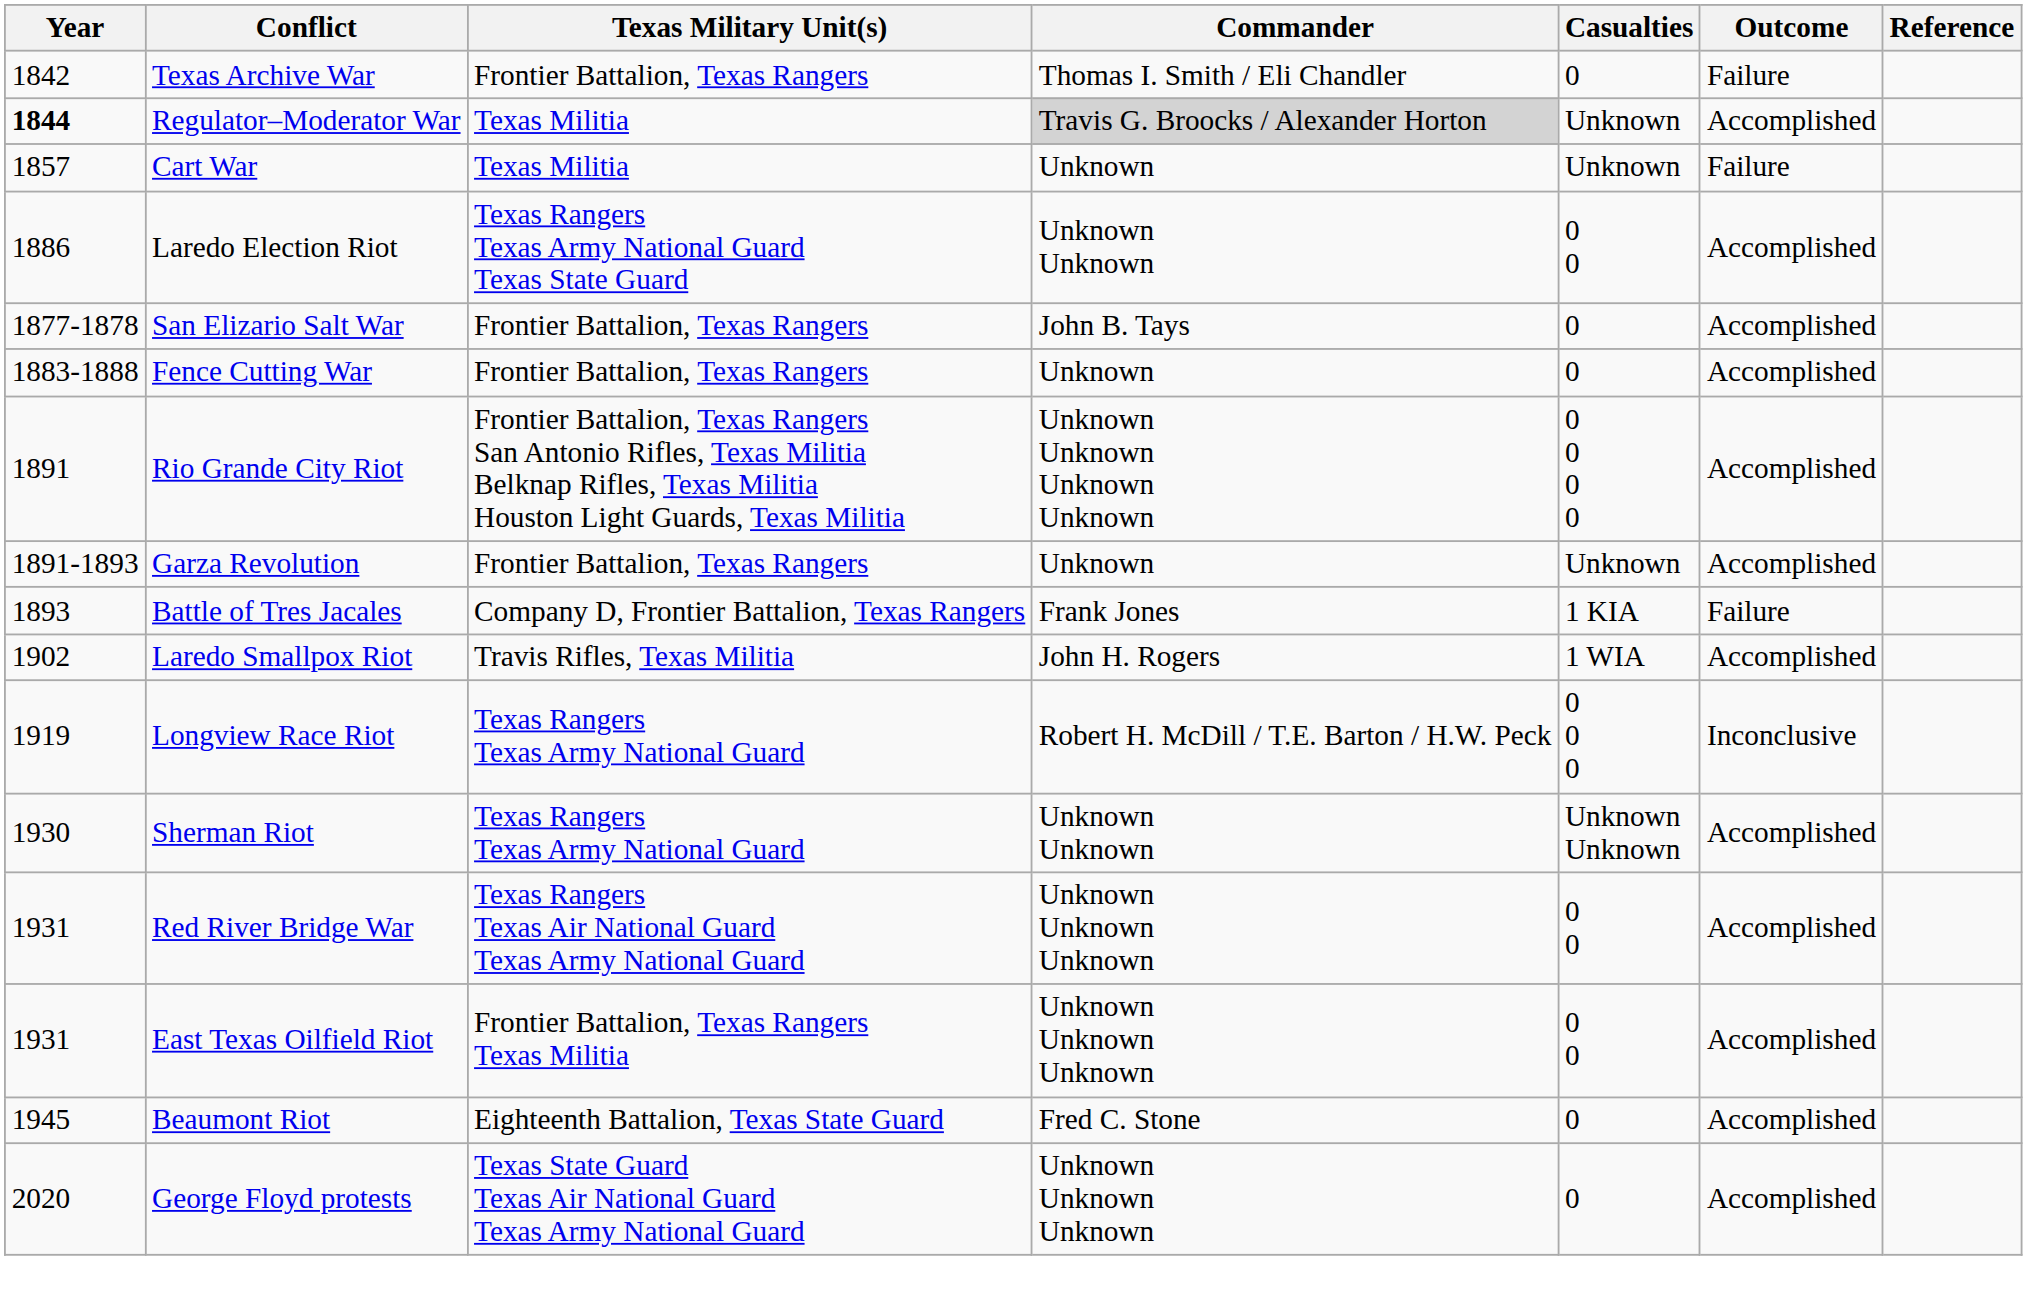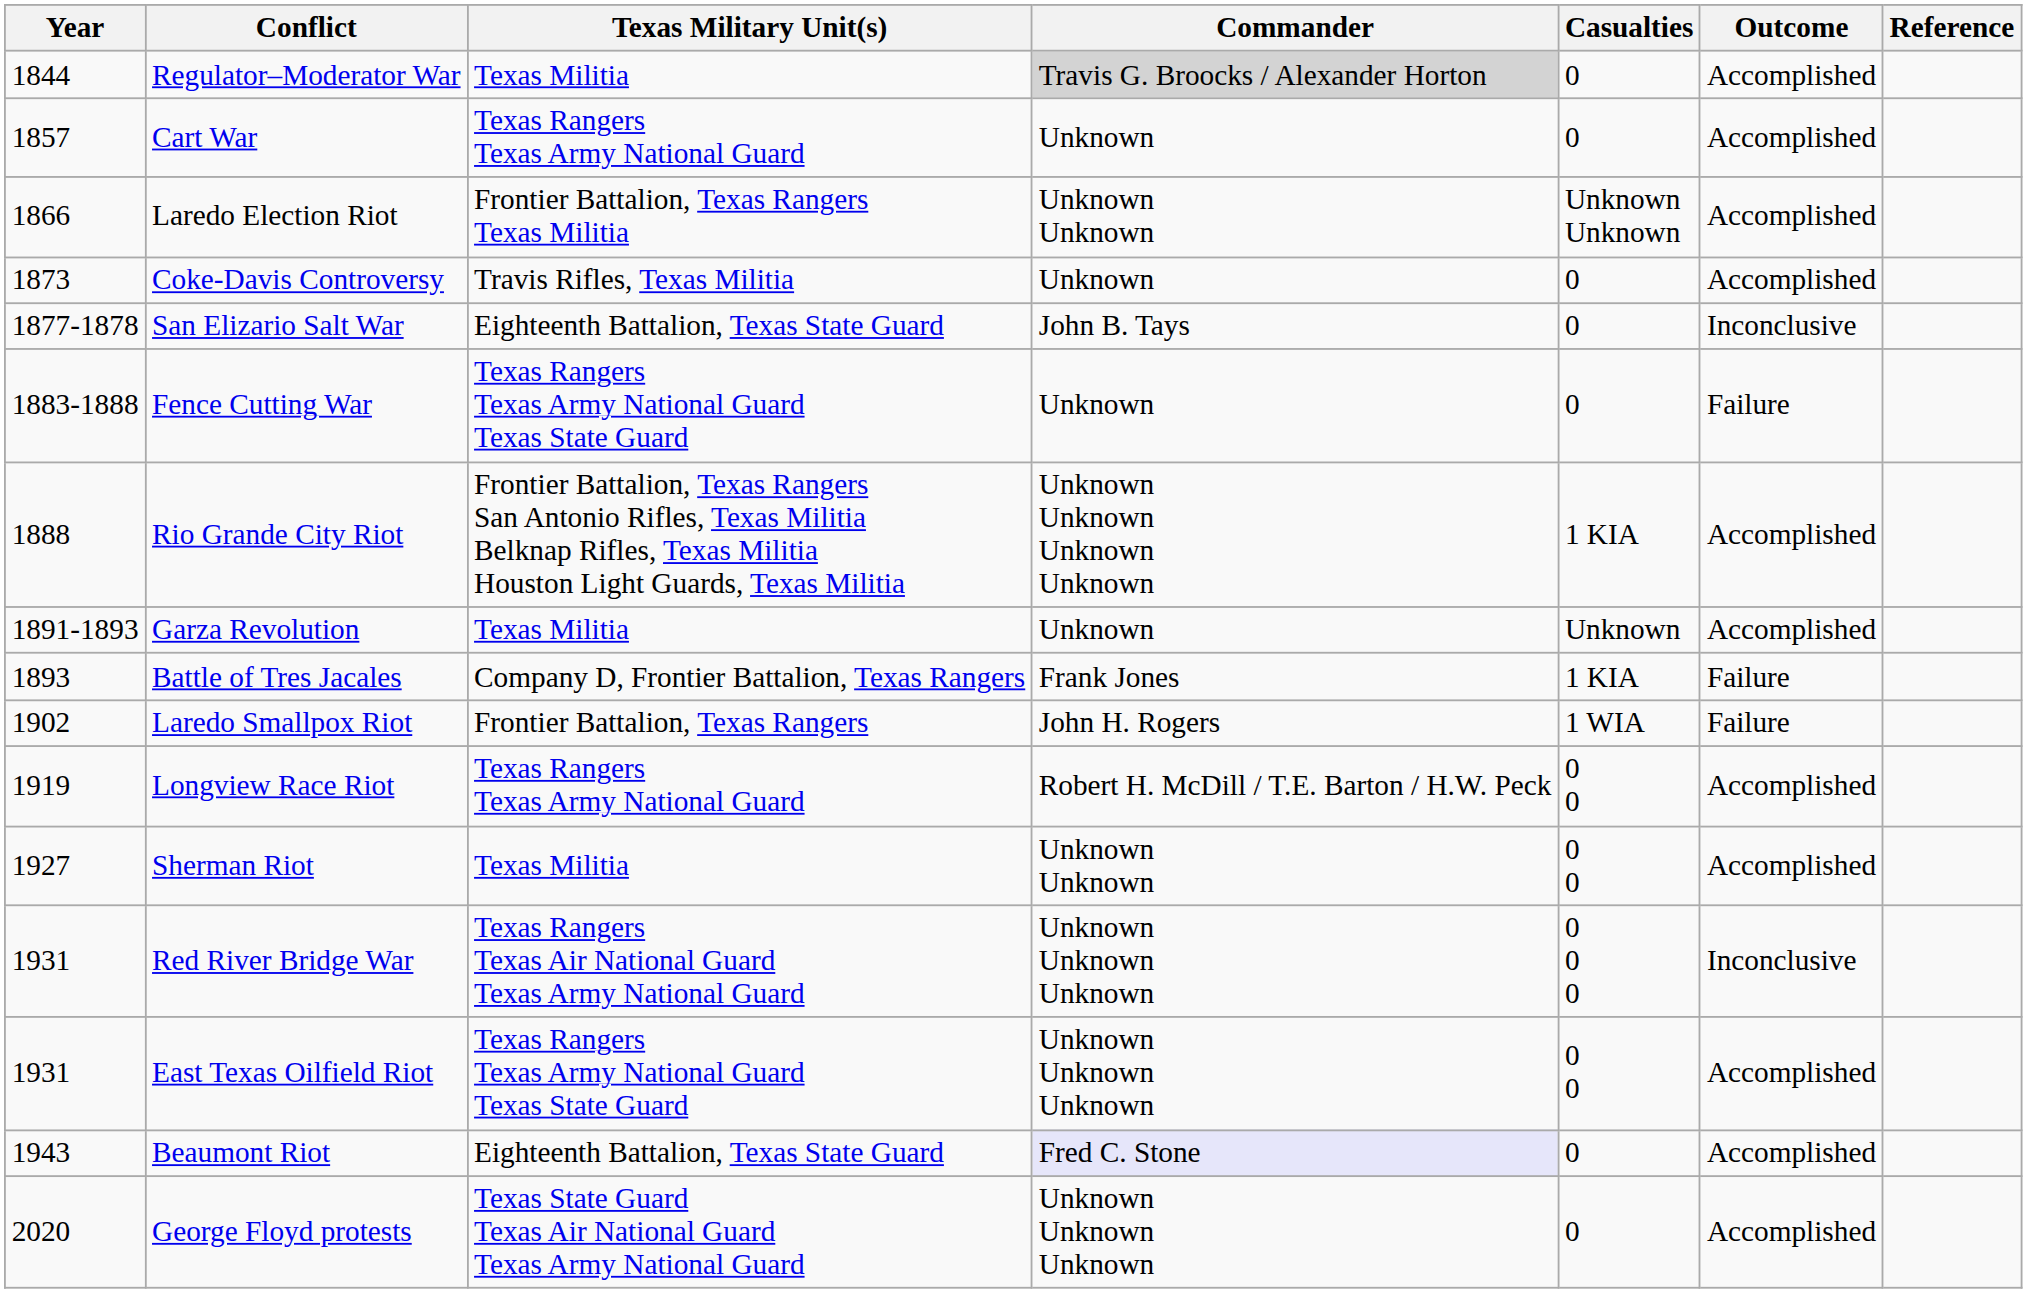 <table class="wikitable">
 <tr>
 <th>Year</th>
 <th>Conflict</th>
 <th>Texas Military Unit(s)</th>
 <th>Commander</th>
 <th>Casualties</th>
 <th>Outcome</th>
 <th>Reference</th>
 </tr>
 <tr>
-<td>1842</td>
-<td><a href='#'>Texas Archive War</a></td>
-<td>Frontier Battalion, <a href='#'>Texas Rangers</a></td>
-<td>Thomas I. Smith / Eli Chandler</td>
-<td>0</td>
-<td>Failure</td>
-<td></td>
-</tr>
-<tr>
-<td><strong>1844</strong></td>
+<td>1844</td>
 <td><a href='#'>Regulator–Moderator War</a></td>
 <td><a href='#'>Texas Militia</a></td>
 <td style="background: lightgrey;">Travis G. Broocks / Alexander Horton</td>
-<td>Unknown</td>
+<td>0</td>
 <td>Accomplished</td>
 <td></td>
 </tr>
 <tr>
 <td>1857</td>
 <td><a href='#'>Cart War</a></td>
-<td><a href='#'>Texas Militia</a></td>
+<td><a href='#'>Texas Rangers</a><br><a href='#'>Texas Army National Guard</a></td>
 <td>Unknown</td>
-<td>Unknown</td>
-<td>Failure</td>
+<td>0</td>
+<td>Accomplished</td>
 <td></td>
 </tr>
 <tr>
-<td>1886</td>
+<td>1866</td>
 <td>Laredo Election Riot</td>
-<td><a href='#'>Texas Rangers</a><br><a href='#'>Texas Army National Guard</a><br><a href='#'>Texas State Guard</a></td>
+<td>Frontier Battalion, <a href='#'>Texas Rangers</a><br><a href='#'>Texas Militia</a></td>
 <td>Unknown<br>Unknown</td>
-<td>0<br>0</td>
+<td>Unknown<br>Unknown</td>
+<td>Accomplished</td>
+<td></td>
+</tr>
+<tr>
+<td>1873</td>
+<td><a href='#'>Coke-Davis Controversy</a></td>
+<td>Travis Rifles, <a href='#'>Texas Militia</a></td>
+<td>Unknown</td>
+<td>0</td>
 <td>Accomplished</td>
 <td></td>
 </tr>
 <tr>
 <td>1877-1878</td>
 <td><a href='#'>San Elizario Salt War</a></td>
-<td>Frontier Battalion, <a href='#'>Texas Rangers</a></td>
+<td>Eighteenth Battalion, <a href='#'>Texas State Guard</a></td>
 <td>John B. Tays</td>
 <td>0</td>
-<td>Accomplished</td>
+<td>Inconclusive</td>
 <td></td>
 </tr>
 <tr>
 <td>1883-1888</td>
 <td><a href='#'>Fence Cutting War</a></td>
-<td>Frontier Battalion, <a href='#'>Texas Rangers</a></td>
+<td><a href='#'>Texas Rangers</a><br><a href='#'>Texas Army National Guard</a><br><a href='#'>Texas State Guard</a></td>
 <td>Unknown</td>
 <td>0</td>
-<td>Accomplished</td>
+<td>Failure</td>
 <td></td>
 </tr>
 <tr>
-<td>1891</td>
+<td>1888</td>
 <td><a href='#'>Rio Grande City Riot</a></td>
 <td>Frontier Battalion, <a href='#'>Texas Rangers</a><br>San Antonio Rifles, <a href='#'>Texas Militia</a><br>Belknap Rifles, <a href='#'>Texas Militia</a><br>Houston Light Guards, <a href='#'>Texas Militia</a></td>
 <td>Unknown<br>Unknown<br>Unknown<br>Unknown</td>
-<td>0<br>0<br>0<br>0</td>
+<td>1 KIA</td>
 <td>Accomplished</td>
 <td></td>
 </tr>
 <tr>
 <td>1891-1893</td>
 <td><a href='#'>Garza Revolution</a></td>
-<td>Frontier Battalion, <a href='#'>Texas Rangers</a></td>
+<td><a href='#'>Texas Militia</a></td>
 <td>Unknown</td>
 <td>Unknown</td>
 <td>Accomplished</td>
 <td></td>
 </tr>
 <tr>
 <td>1893</td>
 <td><a href='#'>Battle of Tres Jacales</a></td>
 <td>Company D, Frontier Battalion, <a href='#'>Texas Rangers</a></td>
 <td>Frank Jones</td>
 <td>1 KIA</td>
 <td>Failure</td>
 <td></td>
 </tr>
 <tr>
 <td>1902</td>
 <td><a href='#'>Laredo Smallpox Riot</a></td>
-<td>Travis Rifles, <a href='#'>Texas Militia</a></td>
+<td>Frontier Battalion, <a href='#'>Texas Rangers</a></td>
 <td>John H. Rogers</td>
 <td>1 WIA</td>
-<td>Accomplished</td>
+<td>Failure</td>
 <td></td>
 </tr>
 <tr>
 <td>1919</td>
 <td><a href='#'>Longview Race Riot</a></td>
 <td><a href='#'>Texas Rangers</a><br><a href='#'>Texas Army National Guard</a></td>
 <td>Robert H. McDill / T.E. Barton / H.W. Peck</td>
-<td>0<br>0<br>0</td>
-<td>Inconclusive</td>
+<td>0<br>0</td>
+<td>Accomplished</td>
 <td></td>
 </tr>
 <tr>
-<td>1930</td>
+<td>1927</td>
 <td><a href='#'>Sherman Riot</a></td>
-<td><a href='#'>Texas Rangers</a><br><a href='#'>Texas Army National Guard</a></td>
+<td><a href='#'>Texas Militia</a></td>
 <td>Unknown<br>Unknown</td>
-<td>Unknown<br>Unknown</td>
+<td>0<br>0</td>
 <td>Accomplished</td>
 <td></td>
 </tr>
 <tr>
 <td>1931</td>
 <td><a href='#'>Red River Bridge War</a></td>
 <td><a href='#'>Texas Rangers</a><br><a href='#'>Texas Air National Guard</a><br><a href='#'>Texas Army National Guard</a></td>
 <td>Unknown<br>Unknown<br>Unknown</td>
-<td>0<br>0</td>
-<td>Accomplished</td>
+<td>0<br>0<br>0</td>
+<td>Inconclusive</td>
 <td></td>
 </tr>
 <tr>
 <td>1931</td>
 <td><a href='#'>East Texas Oilfield Riot</a></td>
-<td>Frontier Battalion, <a href='#'>Texas Rangers</a><br><a href='#'>Texas Militia</a></td>
+<td><a href='#'>Texas Rangers</a><br><a href='#'>Texas Army National Guard</a><br><a href='#'>Texas State Guard</a></td>
 <td>Unknown<br>Unknown<br>Unknown</td>
 <td>0<br>0</td>
 <td>Accomplished</td>
 <td></td>
 </tr>
 <tr>
-<td>1945</td>
+<td>1943</td>
 <td><a href='#'>Beaumont Riot</a></td>
 <td>Eighteenth Battalion, <a href='#'>Texas State Guard</a></td>
-<td>Fred C. Stone</td>
+<td style="background: lavender;">Fred C. Stone</td>
 <td>0</td>
 <td>Accomplished</td>
 <td></td>
 </tr>
 <tr>
 <td>2020</td>
 <td><a href='#'>George Floyd protests</a></td>
 <td><a href='#'>Texas State Guard</a><br><a href='#'>Texas Air National Guard</a><br><a href='#'>Texas Army National Guard</a></td>
 <td>Unknown<br>Unknown<br>Unknown</td>
 <td>0</td>
 <td>Accomplished</td>
 <td></td>
 </tr>
 </table>
